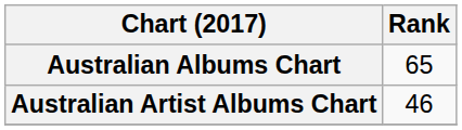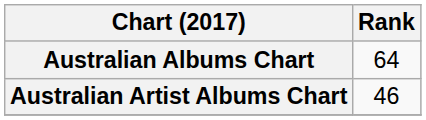 <table class="wikitable sortable plainrowheaders" style="text-align:center">
 <tr>
 <th scope="col">Chart (2017)</th>
 <th scope="col">Rank</th>
 </tr>
 <tr>
 <th scope="row">Australian Albums Chart</th>
-<td>65</td>
+<td>64</td>
 </tr>
 <tr>
 <th scope="row">Australian Artist Albums Chart </th>
 <td>46</td>
 </tr>
 <tr>
 </tr>
 </table>
